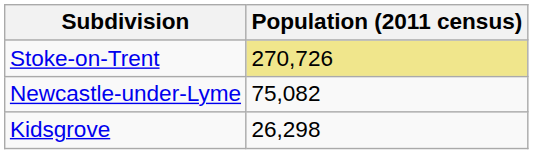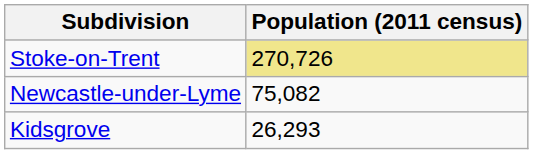 <table class="wikitable">
 <tr>
 <th>Subdivision</th>
 <th>Population (2011 census)</th>
 </tr>
 <tr>
 <td><a href='#'>Stoke-on-Trent</a></td>
 <td style="background: khaki;">270,726</td>
 </tr>
 <tr>
 <td><a href='#'>Newcastle-under-Lyme</a></td>
 <td>75,082</td>
 </tr>
 <tr>
 <td><a href='#'>Kidsgrove</a></td>
-<td>26,298</td>
+<td>26,293</td>
 </tr>
 </table>
